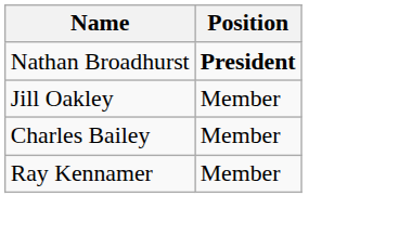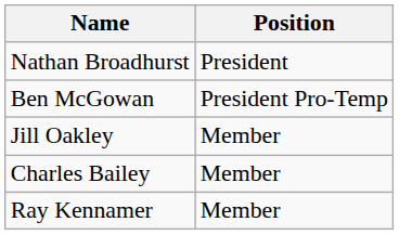 <table class="wikitable">
 <tr>
 <th>Name</th>
 <th>Position</th>
 </tr>
 <tr>
 <td>Nathan Broadhurst</td>
-<td><strong>President</strong></td>
+<td>President</td>
+</tr>
+<tr>
+<td>Ben McGowan</td>
+<td>President Pro-Temp</td>
 </tr>
 <tr>
 <td>Jill Oakley</td>
 <td>Member</td>
 </tr>
 <tr>
 <td>Charles Bailey</td>
 <td>Member</td>
 </tr>
 <tr>
 <td>Ray Kennamer</td>
 <td>Member</td>
 </tr>
 </table>
